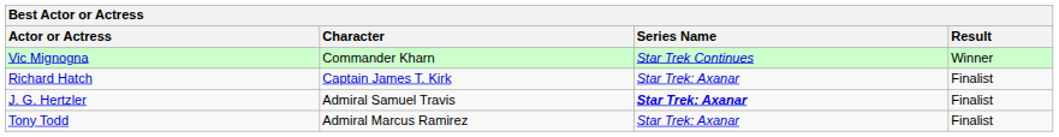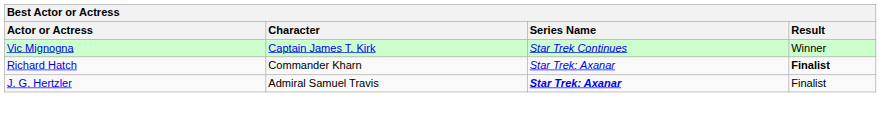 <table class="wikitable" width=100%>
 <tr>
 <th colspan="4" ! style="text-align:left;">Best Actor or Actress</th>
 </tr>
 <tr>
 <th style="text-align:left; width: 30%;"><strong>Actor or Actress</strong></th>
 <th style="text-align:left; width: 30%;"><strong>Character</strong></th>
 <th style="text-align:left; width: 30%;"><strong>Series Name</strong></th>
 <th style="text-align:left; width: 10%;"><strong>Result</strong></th>
 </tr>
 <tr style="background-color:#ccffcc;">
 <td><a href='#'>Vic Mignogna</a></td>
-<td>Commander Kharn</td>
+<td><a href='#'>Captain James T. Kirk</a></td>
 <td><em><a href='#'>Star Trek Continues</a></em></td>
 <td>Winner</td>
 </tr>
 <tr>
 <td><a href='#'>Richard Hatch</a></td>
-<td><a href='#'>Captain James T. Kirk</a></td>
+<td>Commander Kharn</td>
 <td><em><a href='#'>Star Trek: Axanar</a></em></td>
-<td>Finalist</td>
+<td><strong>Finalist</strong></td>
 </tr>
 <tr>
 <td><a href='#'>J. G. Hertzler</a></td>
 <td>Admiral Samuel Travis</td>
 <td><strong><em><a href='#'>Star Trek: Axanar</a></em></strong></td>
 <td>Finalist</td>
 </tr>
-<tr>
-<td><a href='#'>Tony Todd</a></td>
-<td>Admiral Marcus Ramirez</td>
-<td><em><a href='#'>Star Trek: Axanar</a></em></td>
-<td>Finalist</td>
-</tr>
 </table>
